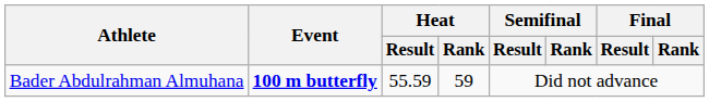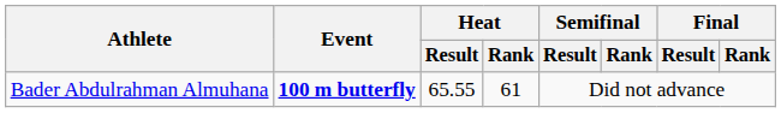 <table class=wikitable style="font-size:90%">
 <tr>
 <th rowspan="2">Athlete</th>
 <th rowspan="2">Event</th>
 <th colspan="2">Heat</th>
 <th colspan="2">Semifinal</th>
 <th colspan="2">Final</th>
 </tr>
 <tr style="font-size:95%">
 <th>Result</th>
 <th>Rank</th>
 <th>Result</th>
 <th>Rank</th>
 <th>Result</th>
 <th>Rank</th>
 </tr>
 <tr align=center>
 <td align=left><a href='#'>Bader Abdulrahman Almuhana</a></td>
 <td align=left><strong><a href='#'>100 m butterfly</a></strong></td>
-<td>55.59</td>
-<td>59</td>
+<td>65.55</td>
+<td>61</td>
 <td colspan=4>Did not advance</td>
 </tr>
 </table>
